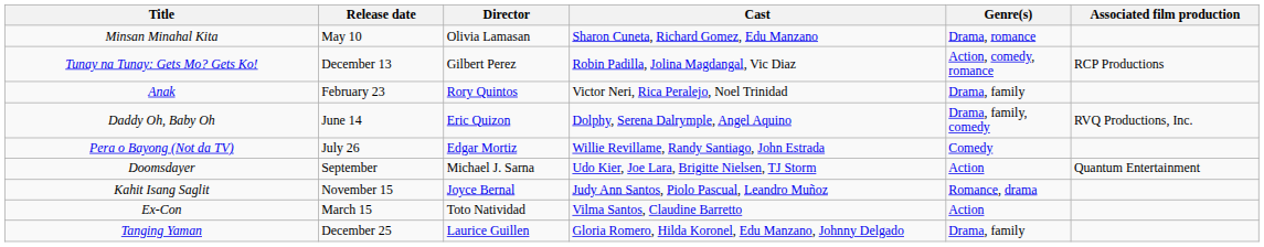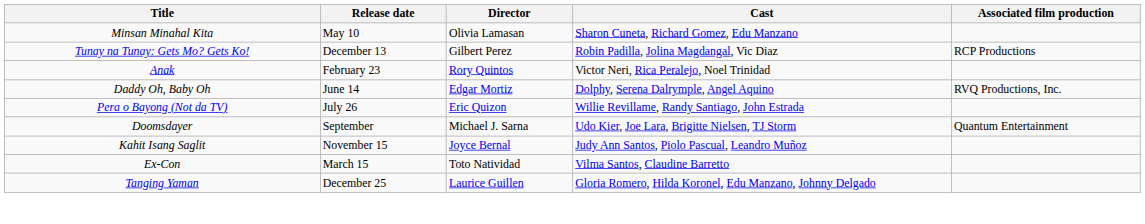 <table class="wikitable" style="width:97%">
 <tr>
 <th style="width:25%;">Title</th>
 <th style="width:10%;">Release date</th>
 <th style="width:10%;">Director</th>
 <th style="width:30%;">Cast</th>
-<th style="width:10%;">Genre(s)</th>
 <th style="width:15%;">Associated film production</th>
 </tr>
 <tr>
 <td style="text-align:center;"><em>Minsan Minahal Kita</em></td>
 <td>May 10</td>
 <td>Olivia Lamasan</td>
 <td><a href='#'>Sharon Cuneta</a>, <a href='#'>Richard Gomez</a>, <a href='#'>Edu Manzano</a></td>
-<td><a href='#'>Drama</a>, <a href='#'>romance</a></td>
 <td></td>
 </tr>
 <tr>
 <td style="text-align:center;"><em><a href='#'>Tunay na Tunay: Gets Mo? Gets Ko!</a></em></td>
 <td>December 13</td>
 <td>Gilbert Perez</td>
 <td><a href='#'>Robin Padilla</a>, <a href='#'>Jolina Magdangal</a>, Vic Diaz</td>
-<td><a href='#'>Action</a>, <a href='#'>comedy</a>, <a href='#'>romance</a></td>
 <td>RCP Productions</td>
 </tr>
 <tr>
 <td style="text-align:center;"><em><a href='#'>Anak</a></em></td>
 <td>February 23</td>
 <td><a href='#'>Rory Quintos</a></td>
 <td>Victor Neri, <a href='#'>Rica Peralejo</a>, Noel Trinidad</td>
-<td><a href='#'>Drama</a>, family</td>
 <td></td>
 </tr>
 <tr>
 <td style="text-align:center;"><em>Daddy Oh, Baby Oh</em></td>
 <td>June 14</td>
-<td><a href='#'>Eric Quizon</a></td>
+<td><a href='#'>Edgar Mortiz</a></td>
 <td><a href='#'>Dolphy</a>, <a href='#'>Serena Dalrymple</a>, <a href='#'>Angel Aquino</a></td>
-<td><a href='#'>Drama</a>, family, <a href='#'>comedy</a></td>
 <td>RVQ Productions, Inc.</td>
 </tr>
 <tr>
 <td style="text-align:center;"><em><a href='#'>Pera o Bayong (Not da TV)</a></em></td>
 <td>July 26</td>
-<td><a href='#'>Edgar Mortiz</a></td>
+<td><a href='#'>Eric Quizon</a></td>
 <td><a href='#'>Willie Revillame</a>, <a href='#'>Randy Santiago</a>, <a href='#'>John Estrada</a></td>
-<td><a href='#'>Comedy</a></td>
 <td></td>
 </tr>
 <tr>
 <td style="text-align:center;"><em>Doomsdayer</em></td>
 <td>September</td>
 <td>Michael J. Sarna</td>
 <td><a href='#'>Udo Kier</a>, <a href='#'>Joe Lara</a>, <a href='#'>Brigitte Nielsen</a>, <a href='#'>TJ Storm</a></td>
-<td><a href='#'>Action</a></td>
 <td>Quantum Entertainment</td>
 </tr>
 <tr>
 <td style="text-align:center;"><em>Kahit Isang Saglit</em></td>
 <td>November 15</td>
 <td><a href='#'>Joyce Bernal</a></td>
 <td><a href='#'>Judy Ann Santos</a>, <a href='#'>Piolo Pascual</a>, <a href='#'>Leandro Muñoz</a></td>
-<td><a href='#'>Romance</a>, <a href='#'>drama</a></td>
 <td></td>
 </tr>
 <tr>
 <td style="text-align:center;"><em>Ex-Con</em></td>
 <td>March 15</td>
 <td>Toto Natividad</td>
 <td><a href='#'>Vilma Santos</a>, <a href='#'>Claudine Barretto</a></td>
-<td><a href='#'>Action</a></td>
 <td></td>
 </tr>
 <tr>
 <td style="text-align:center;"><em><a href='#'>Tanging Yaman</a></em></td>
 <td>December 25</td>
 <td><a href='#'>Laurice Guillen</a></td>
 <td><a href='#'>Gloria Romero</a>, <a href='#'>Hilda Koronel</a>, <a href='#'>Edu Manzano</a>, <a href='#'>Johnny Delgado</a></td>
-<td><a href='#'>Drama</a>, family</td>
 <td></td>
 </tr>
 </table>
